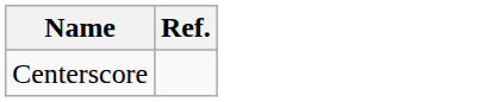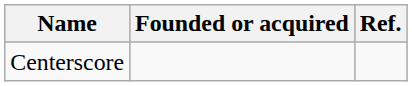 <table class="wikitable sortable">
 <tr>
 <th>Name</th>
+<th>Founded or acquired</th>
 <th>Ref.</th>
 </tr>
 <tr>
 <td>Centerscore</td>
 <td></td>
+<td></td>
 </tr>
 </table>
